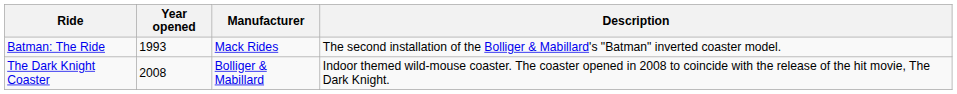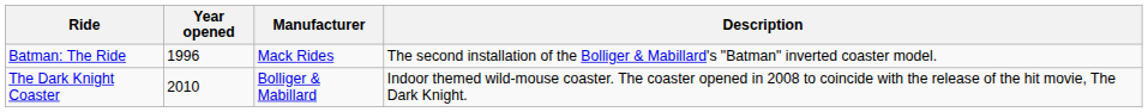 <table class="wikitable sortable">
 <tr>
 <th>Ride</th>
 <th>Year opened</th>
 <th>Manufacturer</th>
 <th>Description</th>
 </tr>
 <tr>
 <td><a href='#'>Batman: The Ride</a></td>
-<td>1993</td>
+<td>1996</td>
 <td><a href='#'>Mack Rides</a></td>
 <td>The second installation of the <a href='#'>Bolliger & Mabillard</a>'s "Batman" inverted coaster model.</td>
 </tr>
 <tr>
 <td><a href='#'>The Dark Knight Coaster</a></td>
-<td>2008</td>
+<td>2010</td>
 <td><a href='#'>Bolliger & Mabillard</a></td>
 <td>Indoor themed wild-mouse coaster. The coaster opened in 2008 to coincide with the release of the hit movie, The Dark Knight.</td>
 </tr>
 </table>
